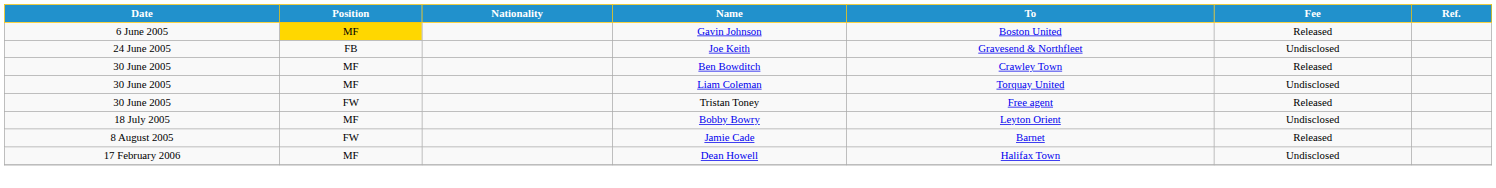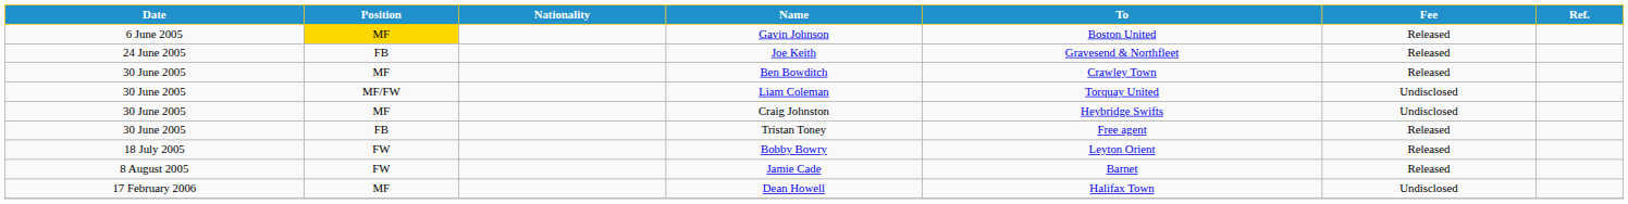 <table class="wikitable" style="text-align:center; font-size:90%; width:100%;">
 <tr>
 <th style="background:#2191CC; color:white; border:1px solid #F7C408; text-align:center;">Date</th>
 <th style="background:#2191CC; color:white; border:1px solid #F7C408; text-align:center;">Position</th>
 <th style="background:#2191CC; color:white; border:1px solid #F7C408; text-align:center;">Nationality</th>
 <th style="background:#2191CC; color:white; border:1px solid #F7C408; text-align:center;">Name</th>
 <th style="background:#2191CC; color:white; border:1px solid #F7C408; text-align:center;">To</th>
 <th style="background:#2191CC; color:white; border:1px solid #F7C408; text-align:center;">Fee</th>
 <th style="background:#2191CC; color:white; border:1px solid #F7C408; text-align:center;">Ref.</th>
 </tr>
 <tr>
 <td>6 June 2005</td>
 <td style="background: gold;">MF</td>
 <td></td>
 <td><a href='#'>Gavin Johnson</a></td>
 <td> <a href='#'>Boston United</a></td>
 <td>Released</td>
 <td></td>
 </tr>
 <tr>
 <td>24 June 2005</td>
 <td>FB</td>
 <td></td>
 <td><a href='#'>Joe Keith</a></td>
 <td> <a href='#'>Gravesend & Northfleet</a></td>
-<td>Undisclosed</td>
+<td>Released</td>
 <td></td>
 </tr>
 <tr>
 <td>30 June 2005</td>
 <td>MF</td>
 <td></td>
 <td><a href='#'>Ben Bowditch</a></td>
 <td> <a href='#'>Crawley Town</a></td>
 <td>Released</td>
 <td></td>
 </tr>
 <tr>
 <td>30 June 2005</td>
-<td>MF</td>
+<td>MF/FW</td>
 <td></td>
 <td><a href='#'>Liam Coleman</a></td>
 <td> <a href='#'>Torquay United</a></td>
 <td>Undisclosed</td>
 <td></td>
 </tr>
 <tr>
 <td>30 June 2005</td>
-<td>FW</td>
+<td>MF</td>
+<td></td>
+<td>Craig Johnston</td>
+<td> <a href='#'>Heybridge Swifts</a></td>
+<td>Undisclosed</td>
+<td></td>
+</tr>
+<tr>
+<td>30 June 2005</td>
+<td>FB</td>
 <td></td>
 <td>Tristan Toney</td>
 <td><a href='#'>Free agent</a></td>
 <td>Released</td>
 <td></td>
 </tr>
 <tr>
 <td>18 July 2005</td>
-<td>MF</td>
+<td>FW</td>
 <td></td>
 <td><a href='#'>Bobby Bowry</a></td>
 <td> <a href='#'>Leyton Orient</a></td>
-<td>Undisclosed</td>
+<td>Released</td>
 <td></td>
 </tr>
 <tr>
 <td>8 August 2005</td>
 <td>FW</td>
 <td></td>
 <td><a href='#'>Jamie Cade</a></td>
 <td> <a href='#'>Barnet</a></td>
 <td>Released</td>
 <td></td>
 </tr>
 <tr>
 <td>17 February 2006</td>
 <td>MF</td>
 <td></td>
 <td><a href='#'>Dean Howell</a></td>
 <td> <a href='#'>Halifax Town</a></td>
 <td>Undisclosed</td>
 <td></td>
 </tr>
 <tr>
 </tr>
 </table>
